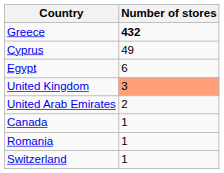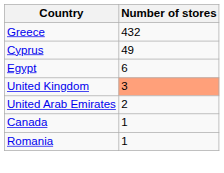 <table class="wikitable sortable">
 <tr>
 <th>Country</th>
 <th data-sort-type="number">Number of stores</th>
 </tr>
 <tr>
 <td> <a href='#'>Greece</a></td>
-<td><strong>432</strong></td>
+<td>432</td>
 </tr>
 <tr>
 <td> <a href='#'>Cyprus</a></td>
 <td>49</td>
 </tr>
 <tr>
 <td> <a href='#'>Egypt</a></td>
 <td>6</td>
 </tr>
 <tr>
 <td> <a href='#'>United Kingdom</a></td>
 <td style="background: lightsalmon;">3</td>
 </tr>
 <tr>
 <td> <a href='#'>United Arab Emirates</a></td>
 <td>2</td>
 </tr>
 <tr>
 <td> <a href='#'>Canada</a></td>
 <td>1</td>
 </tr>
 <tr>
 <td> <a href='#'>Romania</a></td>
 <td>1</td>
 </tr>
-<tr>
-<td> <a href='#'>Switzerland</a></td>
-<td>1</td>
-</tr>
 </table>
